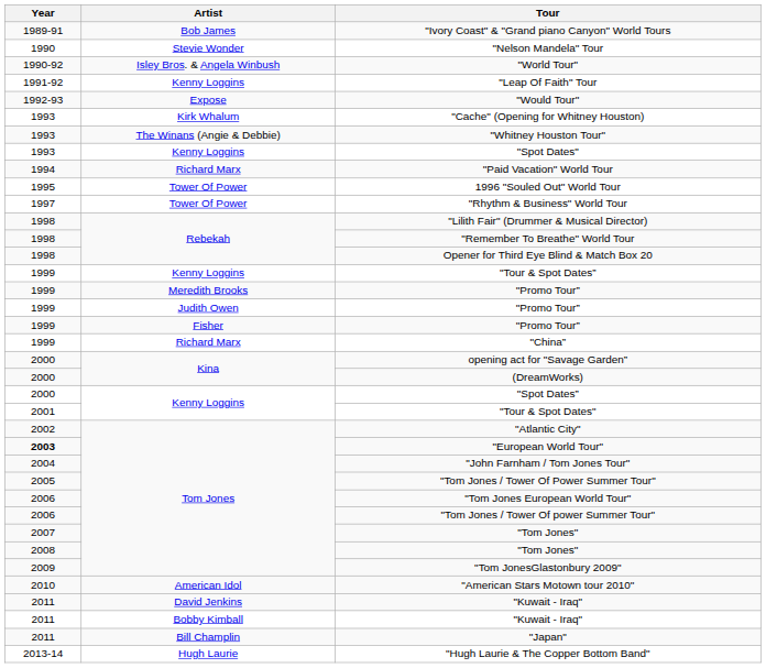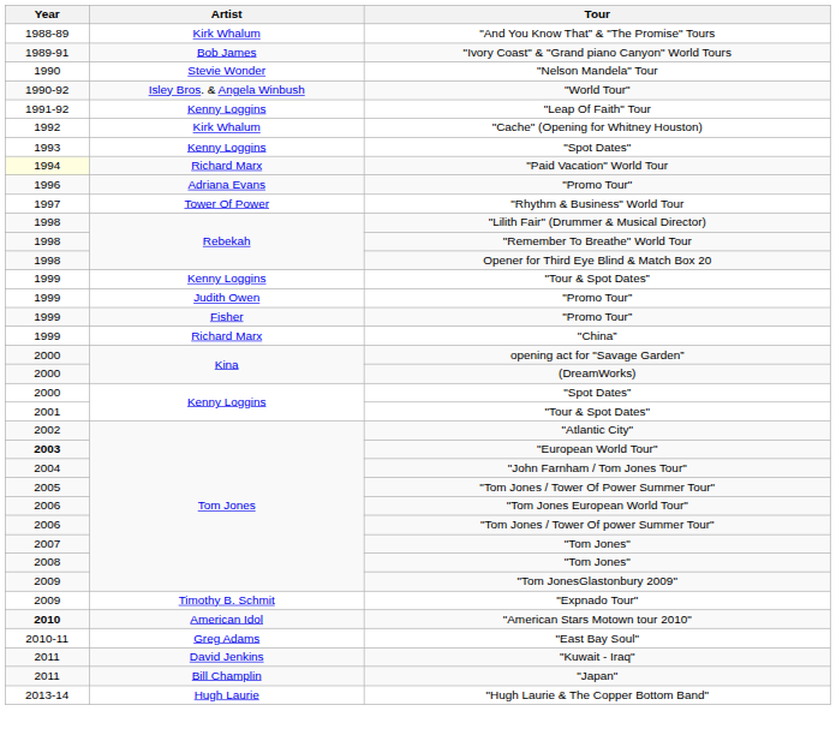 <table class="wikitable collapsible collapsed" style="width: 70%; text-align:center;">
 <tr>
 <th>Year</th>
 <th>Artist</th>
 <th>Tour</th>
+</tr>
+<tr style="background:#fff;">
+<td>1988-89</td>
+<td><a href='#'>Kirk Whalum</a></td>
+<td>"And You Know That” & "The Promise" Tours</td>
 </tr>
 <tr>
 <td>1989-91</td>
 <td><a href='#'>Bob James</a></td>
 <td>"Ivory Coast" & "Grand piano Canyon" World Tours</td>
 </tr>
 <tr style="background:#fff;">
 <td>1990</td>
 <td><a href='#'>Stevie Wonder</a></td>
 <td>"Nelson Mandela" Tour</td>
 </tr>
 <tr>
 <td>1990-92</td>
 <td><a href='#'>Isley Bros</a>. & <a href='#'>Angela Winbush</a></td>
 <td>"World Tour"</td>
 </tr>
 <tr style="background:#fff;">
 <td>1991-92</td>
 <td><a href='#'>Kenny Loggins</a></td>
 <td>"Leap Of Faith" Tour</td>
 </tr>
-<tr>
-<td>1992-93</td>
-<td><a href='#'>Expose</a></td>
-<td>"Would Tour"</td>
-</tr>
 <tr style="background:#fff;">
-<td>1993</td>
+<td>1992</td>
 <td><a href='#'>Kirk Whalum</a></td>
 <td>"Cache" (Opening for Whitney Houston)</td>
-</tr>
-<tr>
-<td>1993</td>
-<td><a href='#'>The Winans</a> (Angie & Debbie)</td>
-<td>"Whitney Houston Tour"</td>
 </tr>
 <tr style="background:#fff;">
 <td>1993</td>
 <td><a href='#'>Kenny Loggins</a></td>
 <td>"Spot Dates"</td>
 </tr>
 <tr>
-<td>1994</td>
+<td style="background: lightyellow;">1994</td>
 <td><a href='#'>Richard Marx</a></td>
 <td>"Paid Vacation" World Tour</td>
 </tr>
-<tr style="background:#fff;">
-<td>1995</td>
-<td><a href='#'>Tower Of Power</a></td>
-<td>1996 "Souled Out" World Tour</td>
+<tr>
+<td>1996</td>
+<td><a href='#'>Adriana Evans</a></td>
+<td>"Promo Tour"</td>
 </tr>
 <tr style="background:#fff;">
 <td>1997</td>
 <td><a href='#'>Tower Of Power</a></td>
 <td>"Rhythm & Business" World Tour</td>
 </tr>
 <tr>
 <td>1998</td>
 <td rowspan = "3"><a href='#'>Rebekah</a></td>
 <td>"Lilith Fair" (Drummer & Musical Director)</td>
 </tr>
 <tr>
 <td>1998</td>
 <td>"Remember To Breathe" World Tour</td>
 </tr>
 <tr>
 <td>1998</td>
 <td>Opener for Third Eye Blind & Match Box 20</td>
 </tr>
 <tr style="background:#fff;">
 <td>1999</td>
 <td><a href='#'>Kenny Loggins</a></td>
 <td>"Tour & Spot Dates”</td>
-</tr>
-<tr>
-<td>1999</td>
-<td><a href='#'>Meredith Brooks</a></td>
-<td>"Promo Tour”</td>
 </tr>
 <tr style="background:#fff;">
 <td>1999</td>
 <td><a href='#'>Judith Owen</a></td>
 <td>"Promo Tour”</td>
 </tr>
 <tr>
 <td>1999</td>
 <td><a href='#'>Fisher</a></td>
 <td>"Promo Tour”</td>
 </tr>
 <tr style="background:#fff;">
 <td>1999</td>
 <td><a href='#'>Richard Marx</a></td>
 <td>"China”</td>
 </tr>
 <tr>
 <td>2000</td>
 <td rowspan="2"><a href='#'>Kina</a></td>
 <td>opening act for "Savage Garden”</td>
 </tr>
 <tr>
 <td>2000</td>
 <td>(DreamWorks)</td>
 </tr>
 <tr style="background:#fff;">
 <td>2000</td>
 <td rowspan="2"><a href='#'>Kenny Loggins</a></td>
 <td>"Spot Dates”</td>
 </tr>
 <tr style="background:#fff;">
 <td>2001</td>
 <td>"Tour & Spot Dates"</td>
 </tr>
 <tr>
 <td>2002</td>
 <td rowspan="9"><a href='#'>Tom Jones</a></td>
 <td>"Atlantic City"</td>
 </tr>
 <tr>
 <td><strong>2003</strong></td>
 <td>"European World Tour"</td>
 </tr>
 <tr>
 <td>2004</td>
 <td>"John Farnham / Tom Jones Tour"</td>
 </tr>
 <tr>
 <td>2005</td>
 <td>"Tom Jones / Tower Of Power Summer Tour"</td>
 </tr>
 <tr>
 <td>2006</td>
 <td>"Tom Jones European World Tour"</td>
 </tr>
 <tr>
 <td>2006</td>
 <td>"Tom Jones / Tower Of power Summer Tour"</td>
 </tr>
 <tr>
 <td>2007</td>
 <td>"Tom Jones"</td>
 </tr>
 <tr>
 <td>2008</td>
 <td>"Tom Jones"</td>
 </tr>
 <tr>
 <td>2009</td>
 <td>"Tom JonesGlastonbury 2009"</td>
 </tr>
+<tr style="background:#fff;">
+<td>2009</td>
+<td><a href='#'>Timothy B. Schmit</a></td>
+<td>"Expnado Tour"</td>
+</tr>
 <tr>
-<td>2010</td>
+<td><strong>2010</strong></td>
 <td><a href='#'>American Idol</a></td>
 <td>"American Stars Motown tour 2010"</td>
+</tr>
+<tr style="background:#fff;">
+<td>2010-11</td>
+<td><a href='#'>Greg Adams</a></td>
+<td>"East Bay Soul"</td>
 </tr>
 <tr>
 <td>2011</td>
 <td><a href='#'>David Jenkins</a></td>
-<td>"Kuwait - Iraq"</td>
-</tr>
-<tr style="background:#fff;">
-<td>2011</td>
-<td><a href='#'>Bobby Kimball</a></td>
 <td>"Kuwait - Iraq"</td>
 </tr>
 <tr>
 <td>2011</td>
 <td><a href='#'>Bill Champlin</a></td>
 <td>"Japan"</td>
 </tr>
 <tr style="background:#fff;">
 <td>2013-14</td>
 <td><a href='#'>Hugh Laurie</a></td>
 <td>"Hugh Laurie & The Copper Bottom Band"</td>
 </tr>
 </table>
